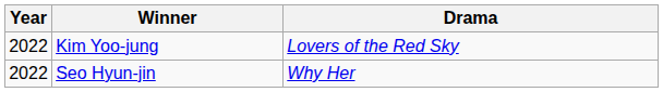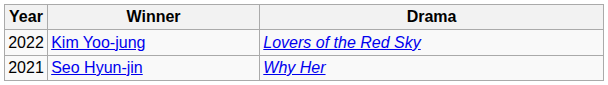 <table class="wikitable" style="width:600px">
 <tr>
 <th width=10>Year</th>
 <th>Winner</th>
 <th>Drama</th>
 </tr>
 <tr>
 <td>2022</td>
 <td><a href='#'>Kim Yoo-jung</a></td>
 <td><em><a href='#'>Lovers of the Red Sky</a></em></td>
 </tr>
 <tr>
-<td>2022</td>
+<td>2021</td>
 <td><a href='#'>Seo Hyun-jin</a></td>
 <td><em><a href='#'>Why Her</a></em></td>
 </tr>
 <tr>
 </tr>
 </table>
